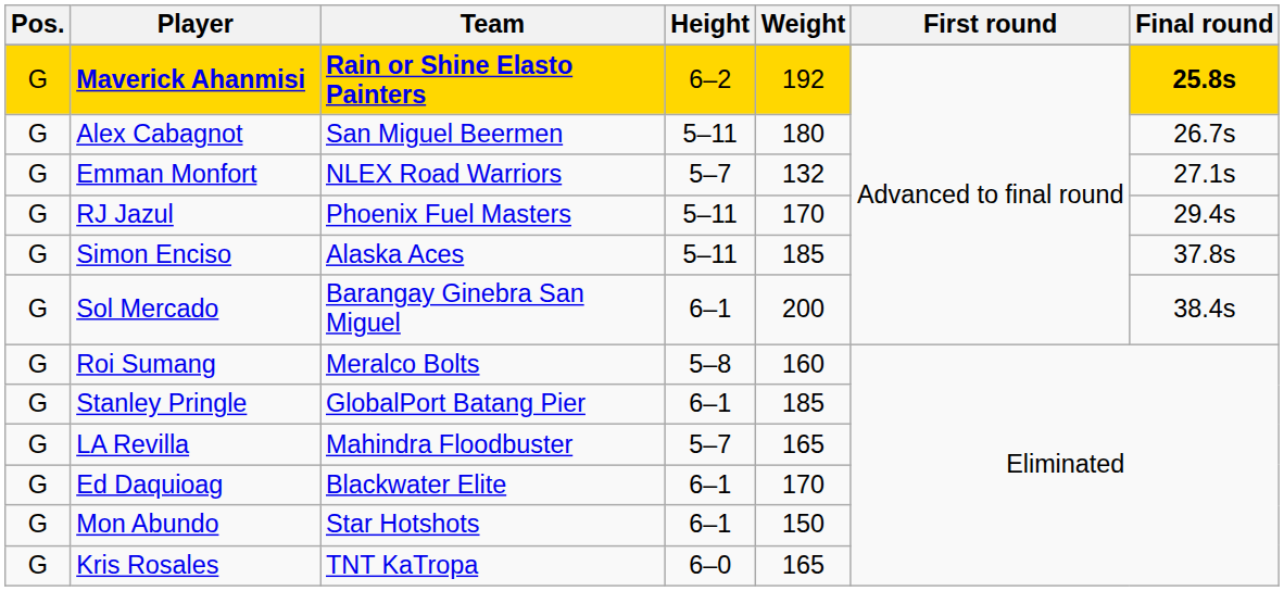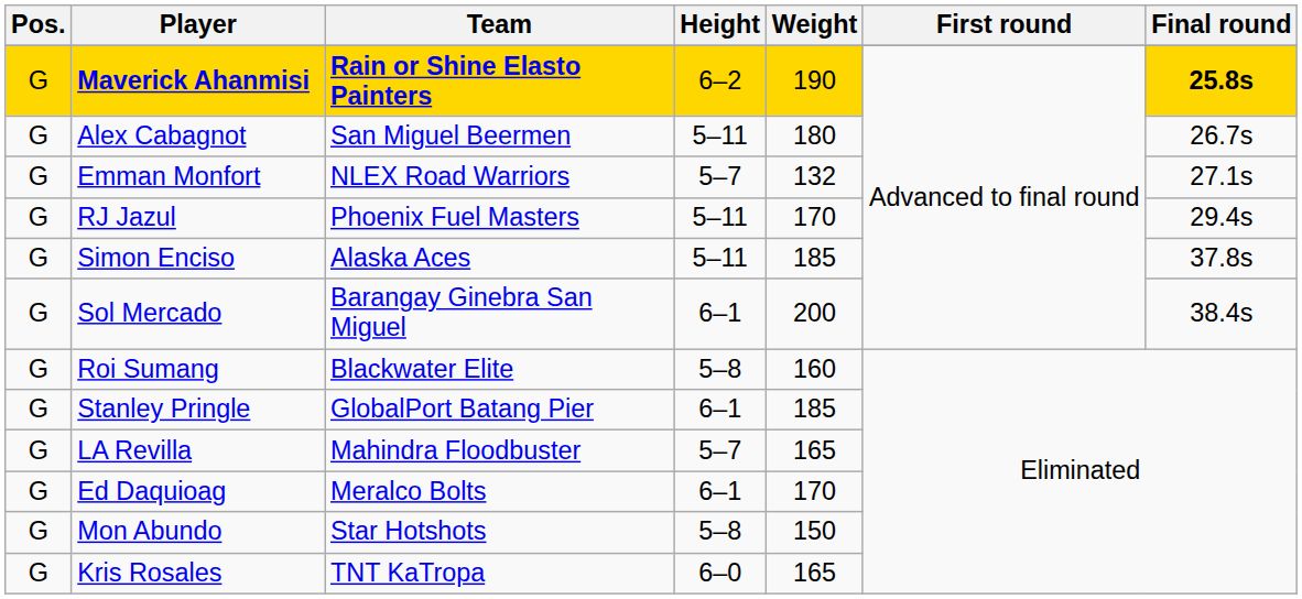 <table class="wikitable">
 <tr>
 <th>Pos.</th>
 <th style="width:150px;">Player</th>
 <th width=210px>Team</th>
 <th>Height</th>
 <th>Weight</th>
 <th>First round</th>
 <th>Final round</th>
 </tr>
 <tr>
 </tr>
 <tr>
 <td style="text-align:center" bgcolor=#FFD700>G</td>
 <td bgcolor=#FFD700><strong><a href='#'>Maverick Ahanmisi</a></strong></td>
 <td bgcolor=#FFD700><strong><a href='#'>Rain or Shine Elasto Painters</a></strong></td>
 <td bgcolor=#FFD700 align=center>6–2</td>
-<td bgcolor=#FFD700 align=center>192</td>
+<td bgcolor=#FFD700 align=center>190</td>
 <td rowspan=6 align=center>Advanced to final round</td>
 <td align=center bgcolor=#FFD700><strong>25.8s</strong></td>
 </tr>
 <tr>
 <td style="text-align:center">G</td>
 <td><a href='#'>Alex Cabagnot</a></td>
 <td><a href='#'>San Miguel Beermen</a></td>
 <td align=center>5–11</td>
 <td align=center>180</td>
 <td align=center>26.7s</td>
 </tr>
 <tr>
 <td style="text-align:center">G</td>
 <td><a href='#'>Emman Monfort</a></td>
 <td><a href='#'>NLEX Road Warriors</a></td>
 <td align=center>5–7</td>
 <td align=center>132</td>
 <td align=center>27.1s</td>
 </tr>
 <tr>
 <td style="text-align:center">G</td>
 <td><a href='#'>RJ Jazul</a></td>
 <td><a href='#'>Phoenix Fuel Masters</a></td>
 <td align=center>5–11</td>
 <td align=center>170</td>
 <td align=center>29.4s</td>
 </tr>
 <tr>
 <td style="text-align:center">G</td>
 <td><a href='#'>Simon Enciso</a></td>
 <td><a href='#'>Alaska Aces</a></td>
 <td align=center>5–11</td>
 <td align=center>185</td>
 <td align=center>37.8s</td>
 </tr>
 <tr>
 <td style="text-align:center">G</td>
 <td><a href='#'>Sol Mercado</a></td>
 <td><a href='#'>Barangay Ginebra San Miguel</a></td>
 <td align=center>6–1</td>
 <td align=center>200</td>
 <td align=center>38.4s</td>
 </tr>
 <tr>
 <td style="text-align:center">G</td>
 <td><a href='#'>Roi Sumang</a></td>
-<td><a href='#'>Meralco Bolts</a></td>
+<td><a href='#'>Blackwater Elite</a></td>
 <td align=center>5–8</td>
 <td align=center>160</td>
 <td align=center rowspan=6 colspan=2>Eliminated</td>
 </tr>
 <tr>
 <td style="text-align:center">G</td>
 <td><a href='#'>Stanley Pringle</a></td>
 <td><a href='#'>GlobalPort Batang Pier</a></td>
 <td align=center>6–1</td>
 <td align=center>185</td>
 </tr>
 <tr>
 <td style="text-align:center">G</td>
 <td><a href='#'>LA Revilla</a></td>
 <td><a href='#'>Mahindra Floodbuster</a></td>
 <td align=center>5–7</td>
 <td align=center>165</td>
 </tr>
 <tr>
 <td style="text-align:center">G</td>
 <td><a href='#'>Ed Daquioag</a></td>
-<td><a href='#'>Blackwater Elite</a></td>
+<td><a href='#'>Meralco Bolts</a></td>
 <td align=center>6–1</td>
 <td align=center>170</td>
 </tr>
 <tr>
 <td style="text-align:center">G</td>
 <td><a href='#'>Mon Abundo</a></td>
 <td><a href='#'>Star Hotshots</a></td>
-<td align=center>6–1</td>
+<td align=center>5–8</td>
 <td align=center>150</td>
 </tr>
 <tr>
 <td style="text-align:center">G</td>
 <td><a href='#'>Kris Rosales</a></td>
 <td><a href='#'>TNT KaTropa</a></td>
 <td align=center>6–0</td>
 <td align=center>165</td>
 </tr>
 </table>
